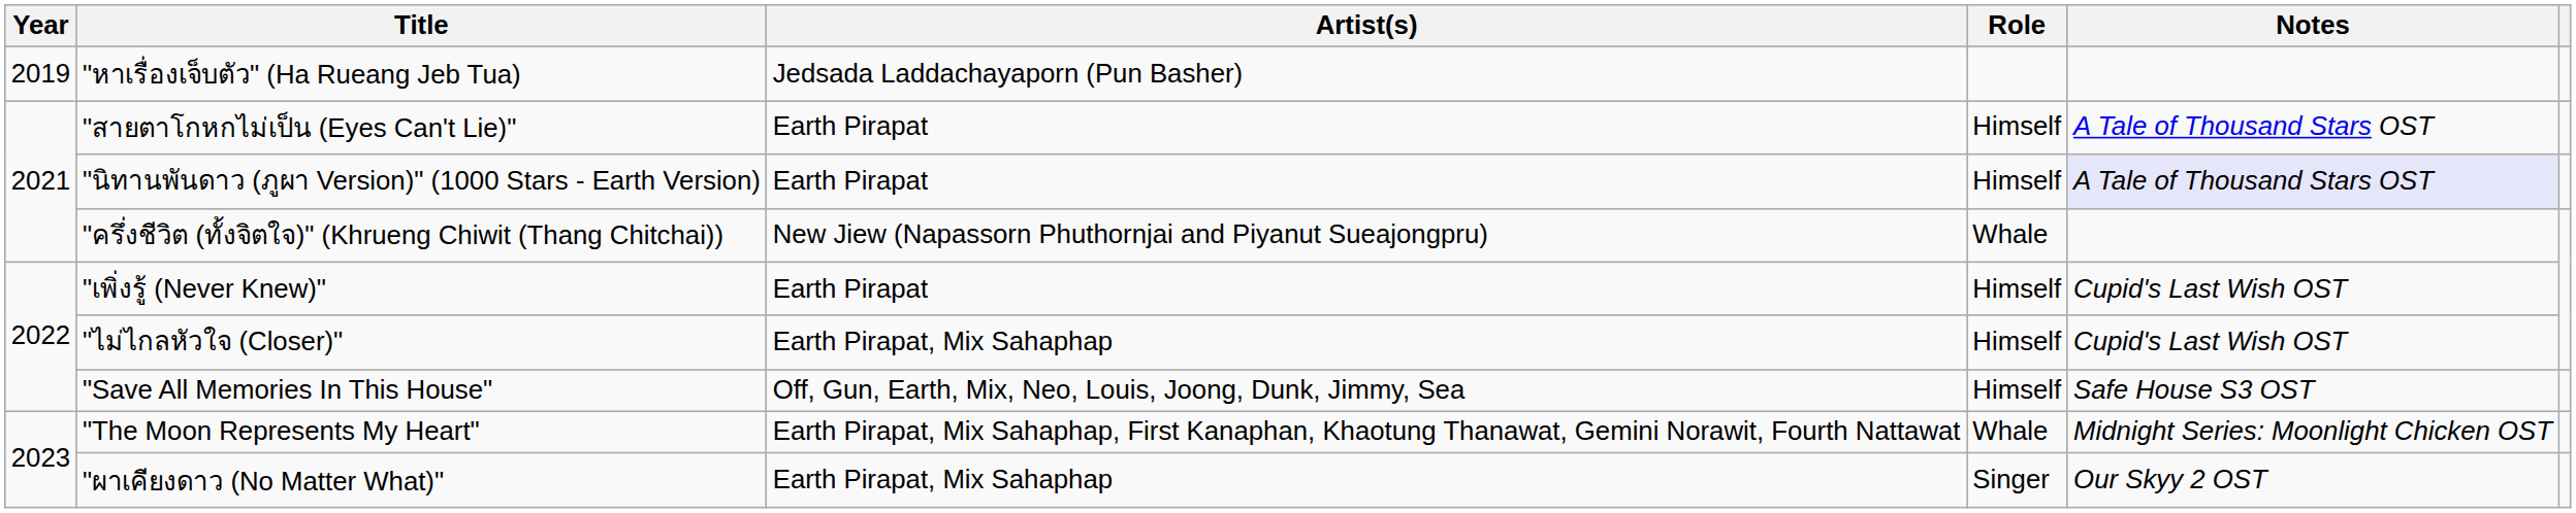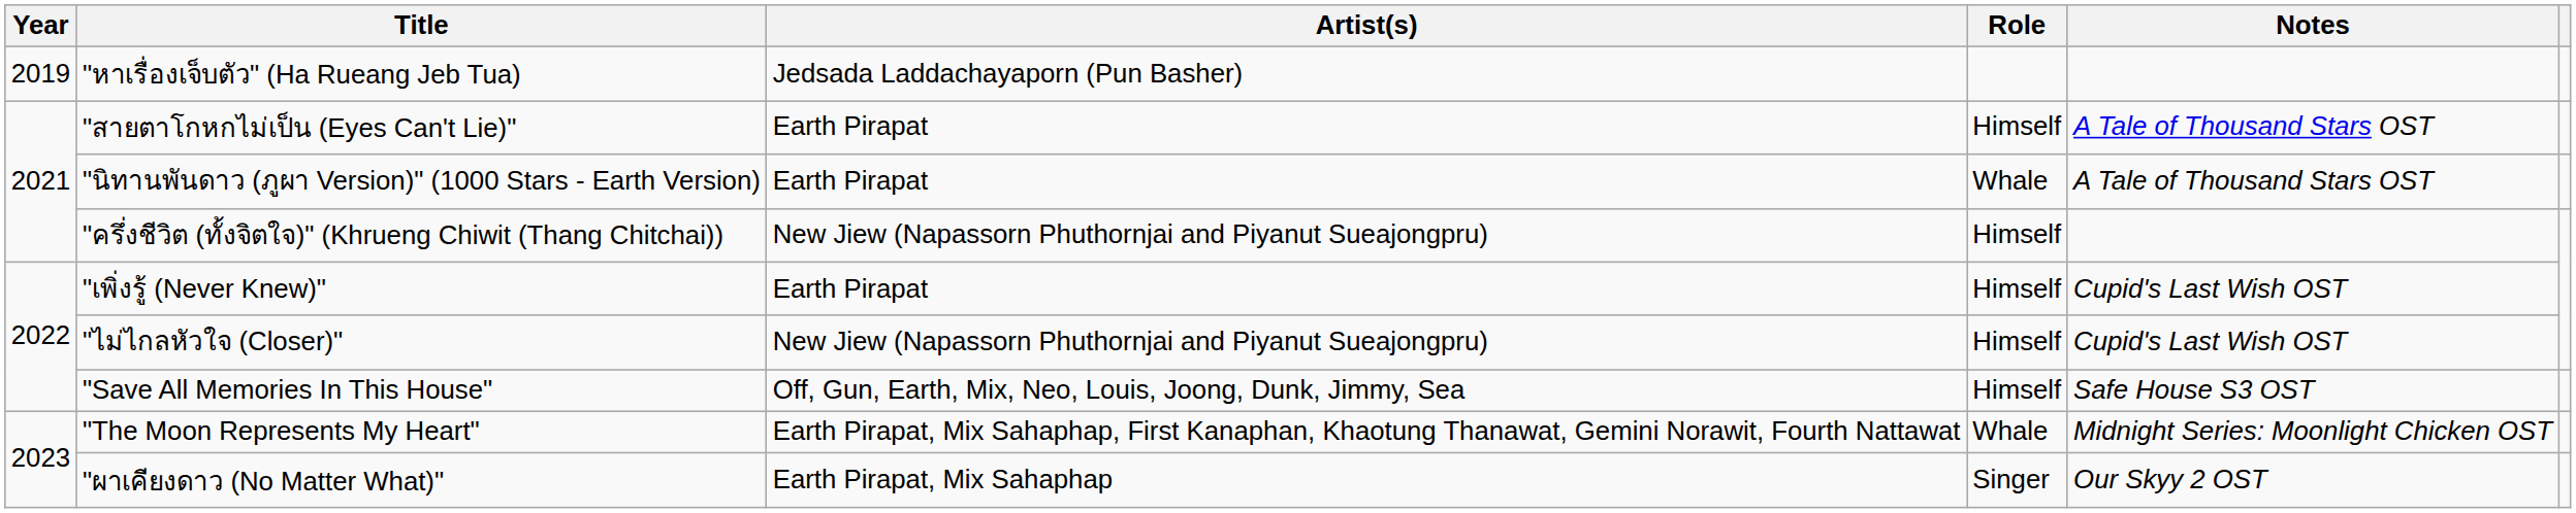 <table class="wikitable sortable plainrowheaders">
 <tr>
 <th scope="col">Year</th>
 <th scope="col">Title</th>
 <th scope="col">Artist(s)</th>
 <th scope="col">Role</th>
 <th scope="col" class="unsortable">Notes</th>
 <th scope="col" class="unsortable"></th>
 </tr>
 <tr>
 <td>2019</td>
 <td>"หาเรื่องเจ็บตัว" (Ha Rueang Jeb Tua)</td>
 <td>Jedsada Laddachayaporn (Pun Basher)</td>
 <td></td>
 <td></td>
 <td></td>
 </tr>
 <tr>
 <td rowspan="3">2021</td>
 <td>"สายตาโกหกไม่เป็น (Eyes Can't Lie)"</td>
 <td>Earth Pirapat</td>
 <td>Himself</td>
 <td><em><a href='#'>A Tale of Thousand Stars</a> OST</em></td>
 <td></td>
 </tr>
 <tr>
 <td>"นิทานพันดาว (ภูผา Version)" (1000 Stars - Earth Version)</td>
 <td>Earth Pirapat</td>
-<td>Himself</td>
-<td style="background: lavender;"><em>A Tale of Thousand Stars OST</em></td>
+<td>Whale</td>
+<td><em>A Tale of Thousand Stars OST</em></td>
 <td></td>
 </tr>
 <tr>
 <td>"ครึ่งชีวิต (ทั้งจิตใจ)" (Khrueng Chiwit (Thang Chitchai))</td>
 <td>New Jiew (Napassorn Phuthornjai and Piyanut Sueajongpru)</td>
-<td>Whale</td>
+<td>Himself</td>
 <td></td>
 </tr>
 <tr>
 <td rowspan="3">2022</td>
 <td>"เพิ่งรู้ (Never Knew)"</td>
 <td>Earth Pirapat</td>
 <td>Himself</td>
 <td><em>Cupid's Last Wish OST</em></td>
 </tr>
 <tr>
 <td>"ไม่ไกลหัวใจ (Closer)"</td>
-<td>Earth Pirapat, Mix Sahaphap</td>
+<td>New Jiew (Napassorn Phuthornjai and Piyanut Sueajongpru)</td>
 <td>Himself</td>
 <td><em>Cupid's Last Wish OST</em></td>
 </tr>
 <tr>
 <td>"Save All Memories In This House"</td>
 <td>Off, Gun, Earth, Mix, Neo, Louis, Joong, Dunk, Jimmy, Sea</td>
 <td>Himself</td>
 <td><em>Safe House S3 OST</em></td>
 <td></td>
 </tr>
 <tr>
 <td rowspan="2">2023</td>
 <td>"The Moon Represents My Heart"</td>
 <td>Earth Pirapat, Mix Sahaphap, First Kanaphan, Khaotung Thanawat, Gemini Norawit, Fourth Nattawat</td>
 <td>Whale</td>
 <td><em>Midnight Series: Moonlight Chicken OST</em></td>
 <td></td>
 </tr>
 <tr>
 <td>"ผาเคียงดาว (No Matter What)"</td>
 <td>Earth Pirapat, Mix Sahaphap</td>
 <td>Singer</td>
 <td><em>Our Skyy 2 OST</em></td>
 <td></td>
 </tr>
 </table>
